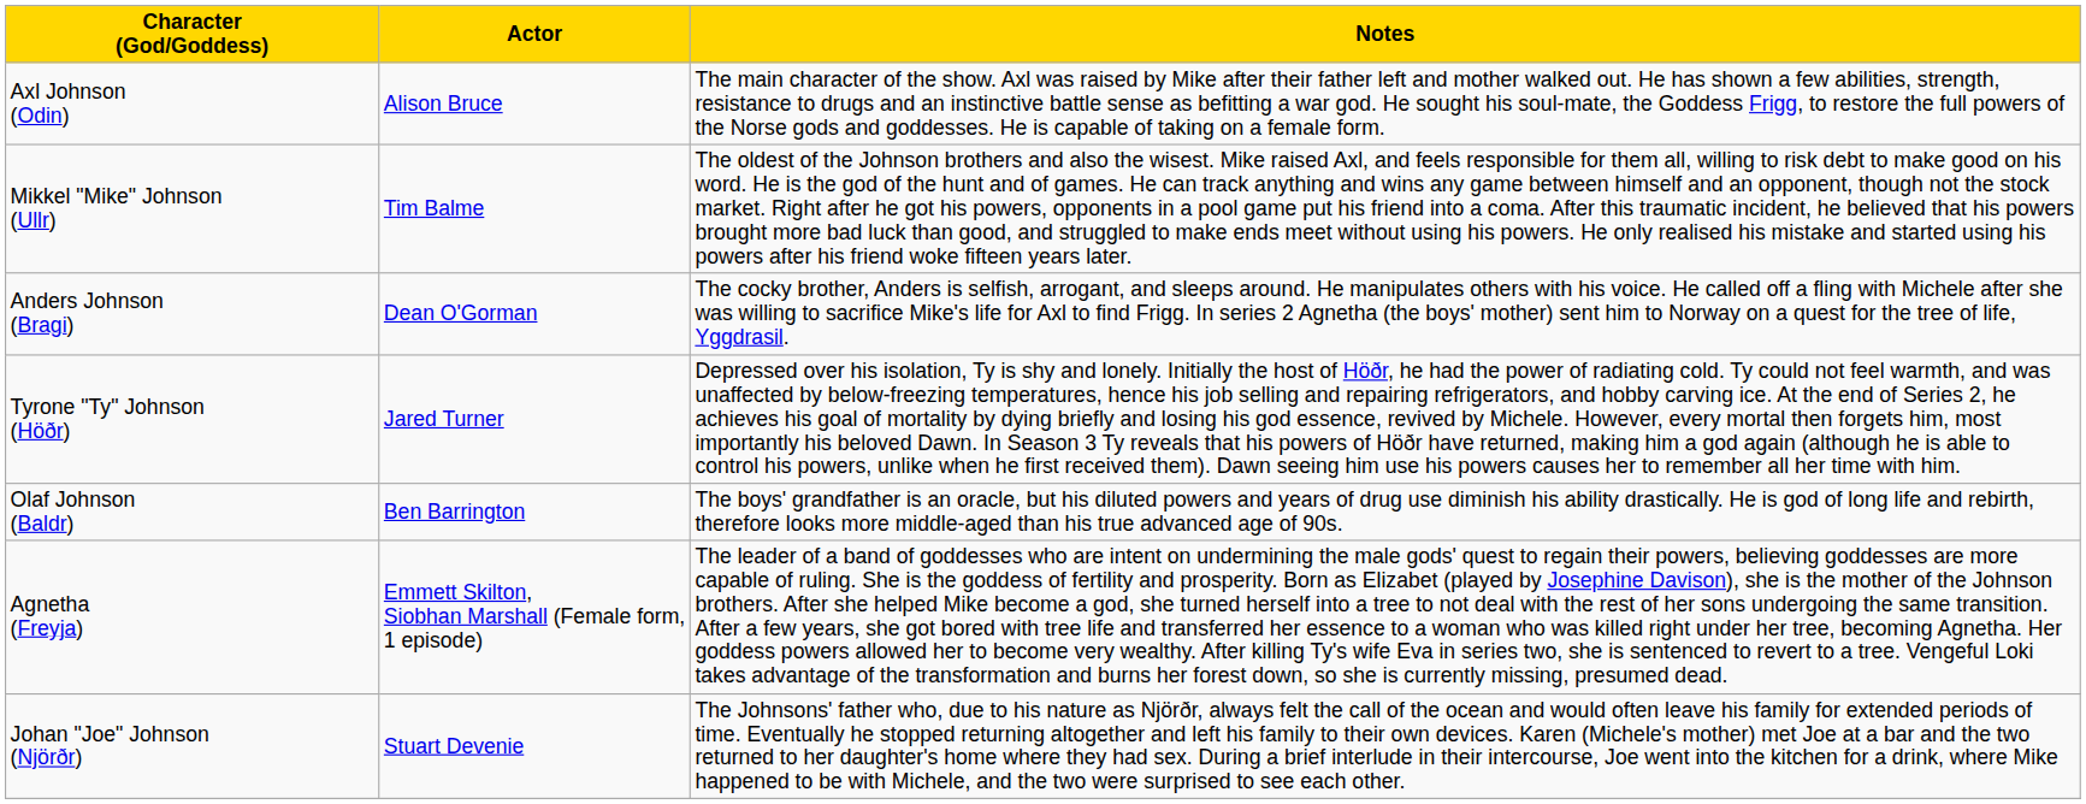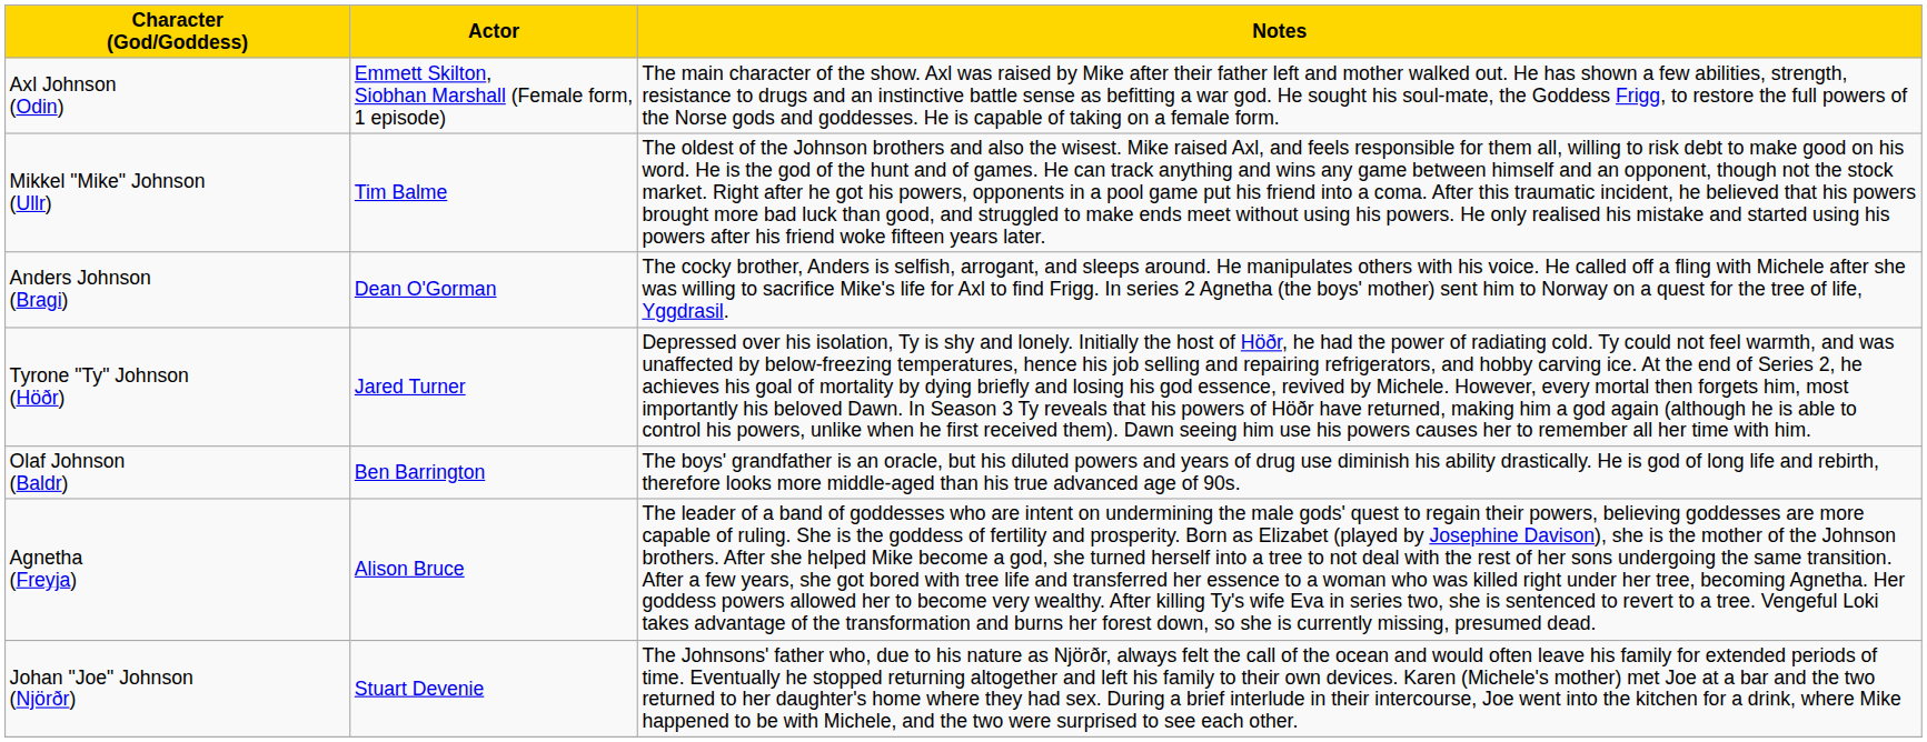 <table class="wikitable">
 <tr>
 <th style="background-color:gold;" width=18%>Character<br>(God/Goddess)</th>
 <th style="background-color:gold;" width=15%>Actor</th>
 <th style="background-color:gold;">Notes</th>
 </tr>
 <tr>
 <td>Axl Johnson<br>(<a href='#'>Odin</a>)</td>
-<td><a href='#'>Alison Bruce</a></td>
+<td><a href='#'>Emmett Skilton</a>,<br><a href='#'>Siobhan Marshall</a> (Female form, 1 episode)</td>
 <td>The main character of the show. Axl was raised by Mike after their father left and mother walked out. He has shown a few abilities, strength, resistance to drugs and an instinctive battle sense as befitting a war god. He sought his soul-mate, the Goddess <a href='#'>Frigg</a>, to restore the full powers of the Norse gods and goddesses. He is capable of taking on a female form.</td>
 </tr>
 <tr>
 <td>Mikkel "Mike" Johnson<br>(<a href='#'>Ullr</a>)</td>
 <td><a href='#'>Tim Balme</a></td>
 <td>The oldest of the Johnson brothers and also the wisest. Mike raised Axl, and feels responsible for them all, willing to risk debt to make good on his word. He is the god of the hunt and of games. He can track anything and wins any game between himself and an opponent, though not the stock market. Right after he got his powers, opponents in a pool game put his friend into a coma. After this traumatic incident, he believed that his powers brought more bad luck than good, and struggled to make ends meet without using his powers. He only realised  his mistake and started using his powers after his friend woke fifteen years later.</td>
 </tr>
 <tr>
 <td>Anders Johnson<br>(<a href='#'>Bragi</a>)</td>
 <td><a href='#'>Dean O'Gorman</a></td>
 <td>The cocky brother, Anders is selfish, arrogant, and sleeps around. He manipulates others with his voice. He called off a fling with Michele after she was willing to sacrifice Mike's life for Axl to find Frigg. In series 2 Agnetha (the boys' mother) sent him to Norway on a quest for the tree of life, <a href='#'>Yggdrasil</a>.</td>
 </tr>
 <tr>
 <td>Tyrone "Ty" Johnson<br>(<a href='#'>Höðr</a>)</td>
 <td><a href='#'>Jared Turner</a> </td>
 <td>Depressed over his isolation, Ty is shy and lonely.  Initially the host of <a href='#'>Höðr</a>, he had the power of radiating cold. Ty could not feel warmth, and was unaffected by below-freezing temperatures, hence his job selling and repairing refrigerators, and hobby carving ice. At the end of Series 2, he achieves his goal of mortality by dying briefly and losing his god essence, revived by Michele. However, every mortal then forgets him, most importantly his beloved Dawn. In Season 3 Ty reveals that his powers of Höðr have returned, making him a god again (although he is able to control his powers, unlike when he first received them). Dawn seeing him use his powers causes her to remember all her time with him.</td>
 </tr>
 <tr>
 <td>Olaf Johnson<br>(<a href='#'>Baldr</a>)</td>
 <td><a href='#'>Ben Barrington</a></td>
 <td>The boys' grandfather is an oracle, but his diluted powers and years of drug use diminish his ability drastically. He is god of long life and rebirth, therefore looks more middle-aged than his true advanced age of 90s.</td>
 </tr>
 <tr>
 <td>Agnetha<br>(<a href='#'>Freyja</a>)</td>
-<td><a href='#'>Emmett Skilton</a>,<br><a href='#'>Siobhan Marshall</a> (Female form, 1 episode)</td>
+<td><a href='#'>Alison Bruce</a></td>
 <td>The leader of a band of goddesses who are intent on undermining the male gods' quest to regain their powers, believing goddesses are more capable of ruling. She is the goddess of fertility and prosperity. Born as Elizabet (played by <a href='#'>Josephine Davison</a>), she is the mother of the Johnson brothers. After she helped Mike become a god, she turned herself into a tree to not deal with the rest of her sons undergoing the same transition. After a few years, she got bored with tree life and transferred her essence to a woman who was killed right under her tree, becoming Agnetha.  Her goddess powers allowed her to become very wealthy. After killing Ty's wife Eva in series two, she is sentenced to revert to a tree. Vengeful Loki takes advantage of the transformation and burns her forest down, so she is currently missing, presumed dead.</td>
 </tr>
 <tr>
 <td>Johan "Joe" Johnson<br>(<a href='#'>Njörðr</a>)</td>
 <td><a href='#'>Stuart Devenie</a></td>
 <td>The Johnsons' father who, due to his nature as Njörðr, always felt the call of the ocean and would often leave his family for extended periods of time. Eventually he stopped returning altogether and left his family to their own devices. Karen (Michele's mother) met Joe at a bar and the two returned to her daughter's home where they had sex. During a brief interlude in their intercourse, Joe went into the kitchen for a drink, where Mike happened to be with Michele, and the two were surprised to see each other.</td>
 </tr>
 <tr>
 </tr>
 </table>
